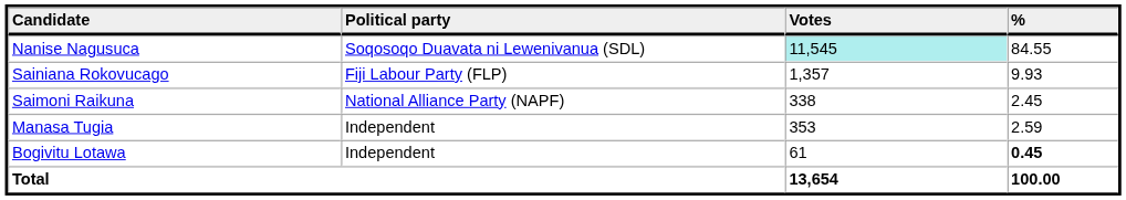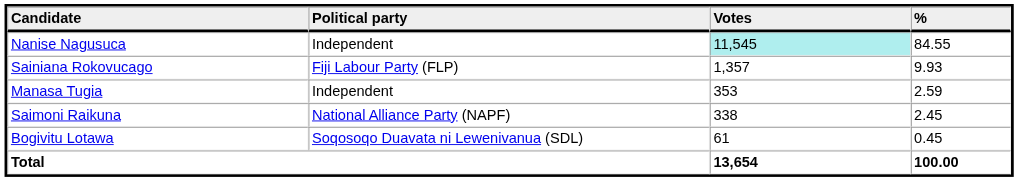 <table table width="70%" border="1" align="center" cellpadding=3 cellspacing=0 style="margin:5px; border:3px solid;">
 <tr>
 <td td width="30%" style="border-bottom:3px solid; background:#efefef;"><strong>Candidate</strong></td>
 <td td width="40%" style="border-bottom:3px solid; background:#efefef;"><strong>Political party</strong></td>
 <td td width="20%" style="border-bottom:3px solid; background:#efefef;"><strong>Votes</strong></td>
 <td td width="10%" style="border-bottom:3px solid; background:#efefef;"><strong>%</strong></td>
 </tr>
 <tr>
 <td><a href='#'>Nanise Nagusuca</a></td>
-<td><a href='#'>Soqosoqo Duavata ni Lewenivanua</a> (SDL)</td>
+<td>Independent</td>
 <td style="background: paleturquoise;">11,545</td>
 <td>84.55</td>
 </tr>
 <tr>
 <td><a href='#'>Sainiana Rokovucago</a></td>
 <td><a href='#'>Fiji Labour Party</a> (FLP)</td>
 <td>1,357</td>
 <td>9.93</td>
 </tr>
 <tr>
+<td><a href='#'>Manasa Tugia</a></td>
+<td>Independent</td>
+<td>353</td>
+<td>2.59</td>
+</tr>
+<tr>
 <td><a href='#'>Saimoni Raikuna</a></td>
 <td><a href='#'>National Alliance Party</a> (NAPF)</td>
 <td>338</td>
 <td>2.45</td>
 </tr>
 <tr>
-<td><a href='#'>Manasa Tugia</a></td>
-<td>Independent</td>
-<td>353</td>
-<td>2.59</td>
-</tr>
-<tr>
 <td><a href='#'>Bogivitu Lotawa</a></td>
-<td>Independent</td>
+<td><a href='#'>Soqosoqo Duavata ni Lewenivanua</a> (SDL)</td>
 <td>61</td>
-<td><strong>0.45</strong></td>
+<td>0.45</td>
 </tr>
 <tr>
 <td colspan=2><strong>Total</strong></td>
 <td><strong>13,654</strong></td>
 <td><strong>100.00</strong></td>
 </tr>
 <tr>
 </tr>
 </table>
